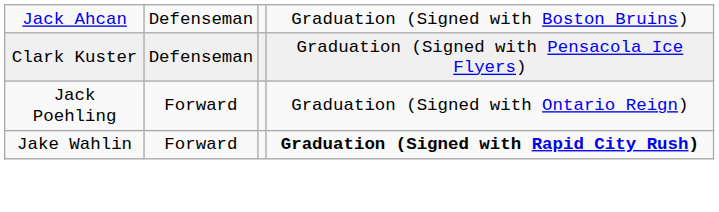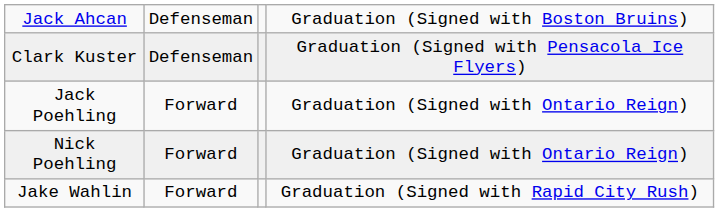 <table class="wikitable" width="60%">
 <tr align="center" bgcolor="">
 <td><a href='#'>Jack Ahcan</a></td>
 <td>Defenseman</td>
 <td></td>
 <td>Graduation (Signed with <a href='#'>Boston Bruins</a>)</td>
 </tr>
 <tr align="center" bgcolor="f0f0f0">
 <td>Clark Kuster</td>
 <td>Defenseman</td>
 <td></td>
 <td>Graduation (Signed with <a href='#'>Pensacola Ice Flyers</a>)</td>
 </tr>
 <tr align="center" bgcolor="">
 <td>Jack Poehling</td>
 <td>Forward</td>
 <td></td>
 <td>Graduation (Signed with <a href='#'>Ontario Reign</a>)</td>
 </tr>
+<tr align="center" bgcolor="f0f0f0">
+<td>Nick Poehling</td>
+<td>Forward</td>
+<td></td>
+<td>Graduation (Signed with <a href='#'>Ontario Reign</a>)</td>
+</tr>
 <tr align="center" bgcolor="">
 <td>Jake Wahlin</td>
 <td>Forward</td>
 <td></td>
-<td><strong>Graduation (Signed with <a href='#'>Rapid City Rush</a>)</strong></td>
+<td>Graduation (Signed with <a href='#'>Rapid City Rush</a>)</td>
 </tr>
 </table>
